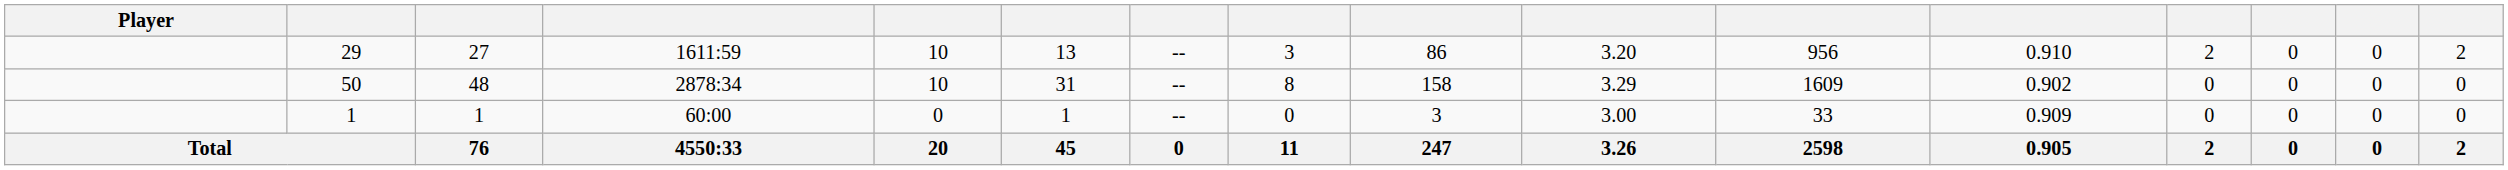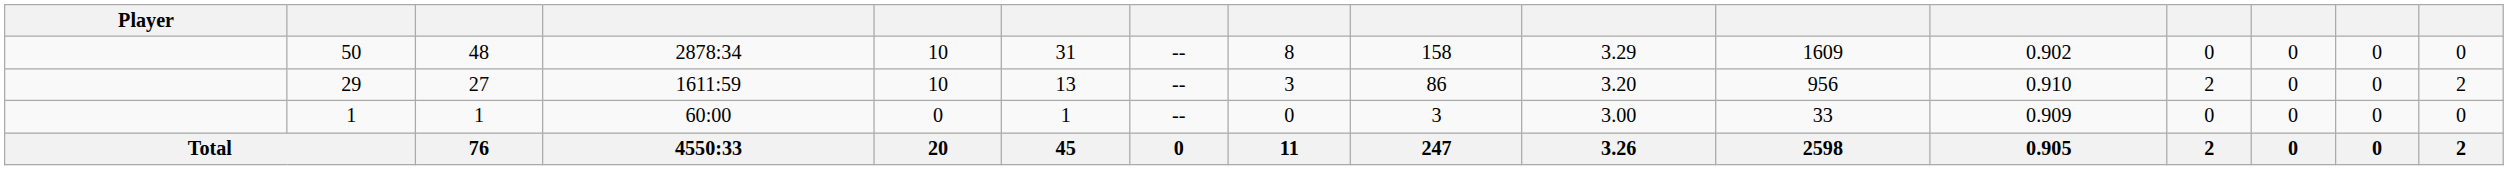 <table class="wikitable sortable" style="width:100%; text-align:center;">
 <tr>
 <th>Player</th>
 <th></th>
 <th></th>
 <th></th>
 <th></th>
 <th></th>
 <th></th>
 <th></th>
 <th></th>
 <th></th>
 <th></th>
 <th></th>
 <th></th>
 <th></th>
 <th></th>
 <th></th>
 </tr>
 <tr>
 <td></td>
+<td>50</td>
+<td>48</td>
+<td>2878:34</td>
+<td>10</td>
+<td>31</td>
+<td>--</td>
+<td>8</td>
+<td>158</td>
+<td>3.29</td>
+<td>1609</td>
+<td>0.902</td>
+<td>0</td>
+<td>0</td>
+<td>0</td>
+<td>0</td>
+</tr>
+<tr>
+<td></td>
 <td>29</td>
 <td>27</td>
 <td>1611:59</td>
 <td>10</td>
 <td>13</td>
 <td>--</td>
 <td>3</td>
 <td>86</td>
 <td>3.20</td>
 <td>956</td>
 <td>0.910</td>
 <td>2</td>
 <td>0</td>
 <td>0</td>
 <td>2</td>
-</tr>
-<tr>
-<td></td>
-<td>50</td>
-<td>48</td>
-<td>2878:34</td>
-<td>10</td>
-<td>31</td>
-<td>--</td>
-<td>8</td>
-<td>158</td>
-<td>3.29</td>
-<td>1609</td>
-<td>0.902</td>
-<td>0</td>
-<td>0</td>
-<td>0</td>
-<td>0</td>
 </tr>
 <tr>
 <td></td>
 <td>1</td>
 <td>1</td>
 <td>60:00</td>
 <td>0</td>
 <td>1</td>
 <td>--</td>
 <td>0</td>
 <td>3</td>
 <td>3.00</td>
 <td>33</td>
 <td>0.909</td>
 <td>0</td>
 <td>0</td>
 <td>0</td>
 <td>0</td>
 </tr>
 <tr class="sortbottom">
 <th colspan=2>Total</th>
 <th>76</th>
 <th>4550:33</th>
 <th>20</th>
 <th>45</th>
 <th>0</th>
 <th>11</th>
 <th>247</th>
 <th>3.26</th>
 <th>2598</th>
 <th>0.905</th>
 <th>2</th>
 <th>0</th>
 <th>0</th>
 <th>2</th>
 </tr>
 </table>
